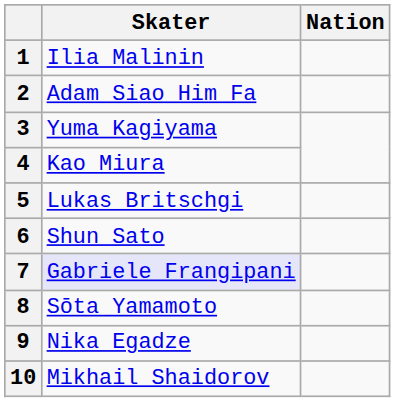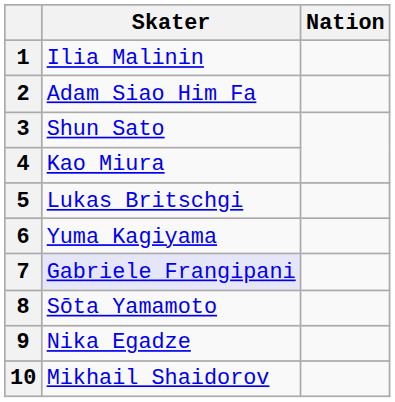 <table class="wikitable unsortable" style="text-align:left">
 <tr>
 <th scope="col"></th>
 <th scope="col">Skater</th>
 <th scope="col">Nation</th>
 </tr>
 <tr>
 <th scope="row">1</th>
 <td><a href='#'>Ilia Malinin</a></td>
 <td></td>
 </tr>
 <tr>
 <th scope="row">2</th>
 <td><a href='#'>Adam Siao Him Fa</a></td>
 <td></td>
 </tr>
 <tr>
 <th scope="row">3</th>
-<td><a href='#'>Yuma Kagiyama</a></td>
+<td><a href='#'>Shun Sato</a></td>
 <td rowspan="2"></td>
 </tr>
 <tr>
 <th scope="row">4</th>
 <td><a href='#'>Kao Miura</a></td>
 </tr>
 <tr>
 <th scope="row">5</th>
 <td><a href='#'>Lukas Britschgi</a></td>
 <td></td>
 </tr>
 <tr>
 <th scope="row">6</th>
-<td><a href='#'>Shun Sato</a></td>
+<td><a href='#'>Yuma Kagiyama</a></td>
 <td></td>
 </tr>
 <tr>
 <th scope="row">7</th>
 <td style="background: lavender;"><a href='#'>Gabriele Frangipani</a></td>
 <td></td>
 </tr>
 <tr>
 <th scope="row">8</th>
 <td><a href='#'>Sōta Yamamoto</a></td>
 <td></td>
 </tr>
 <tr>
 <th scope="row">9</th>
 <td><a href='#'>Nika Egadze</a></td>
 <td></td>
 </tr>
 <tr>
 <th scope="row">10</th>
 <td><a href='#'>Mikhail Shaidorov</a></td>
 <td></td>
 </tr>
 </table>
